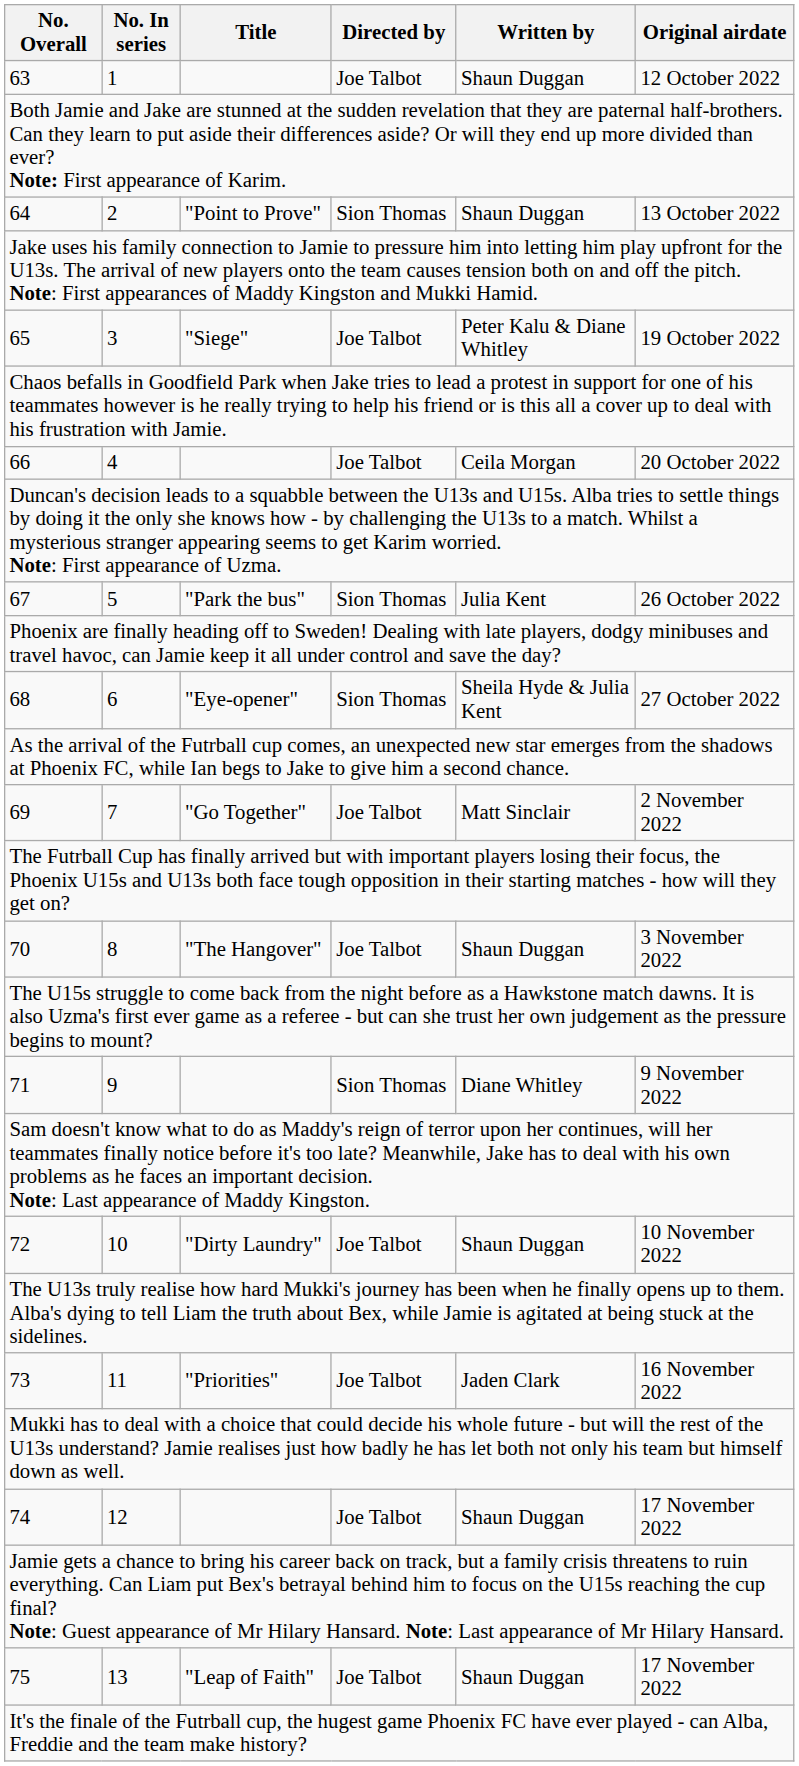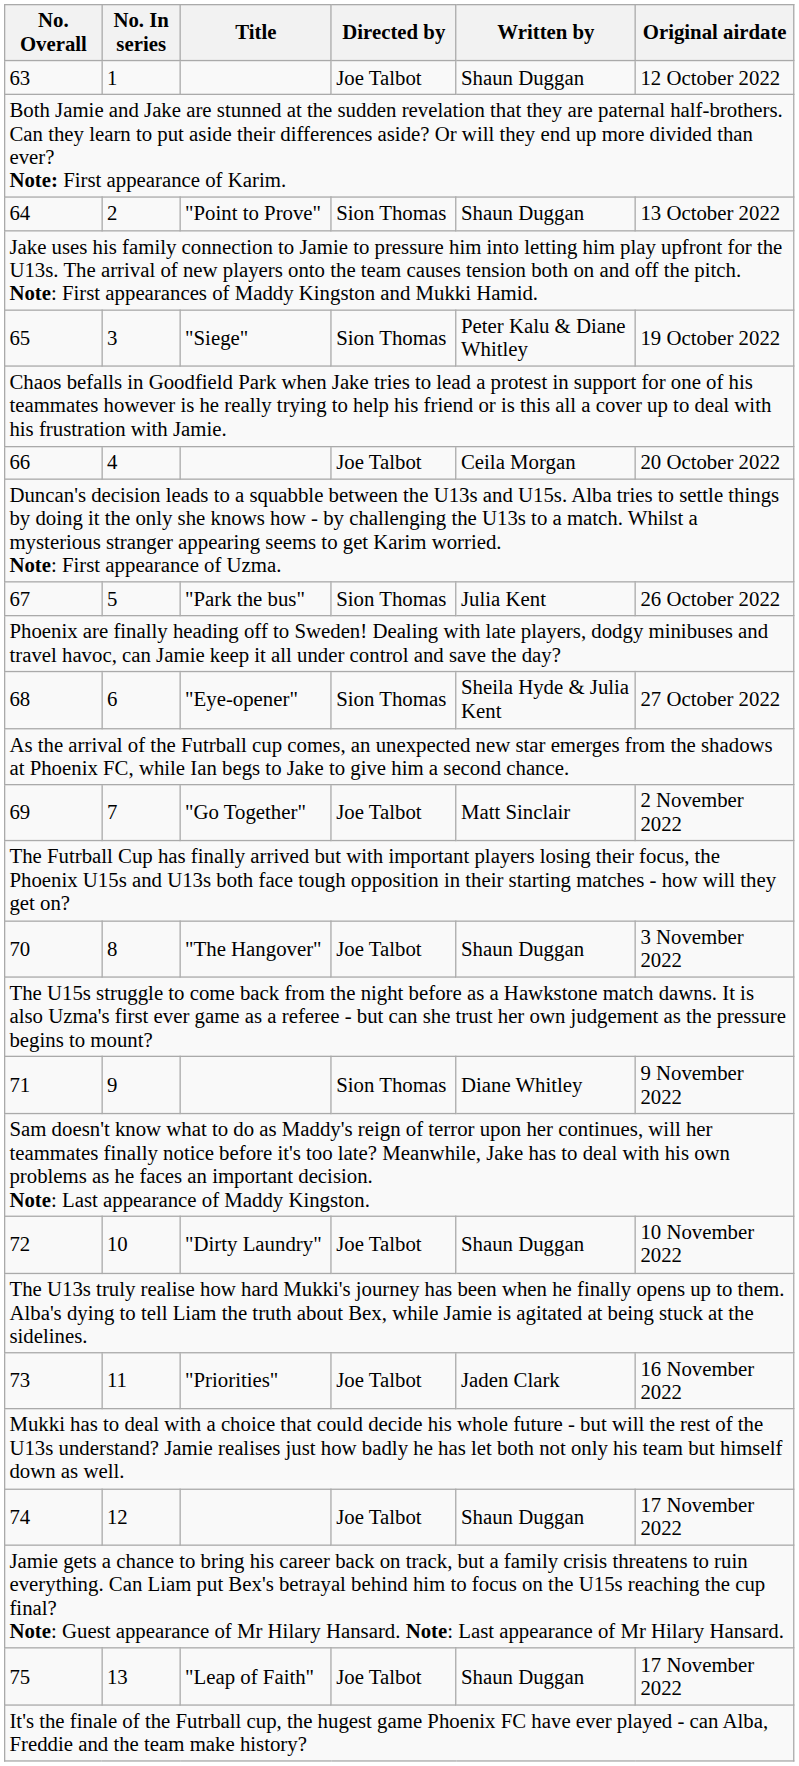 <table class="wikitable">
 <tr>
 <th>No.<br>Overall</th>
 <th>No. In<br>series</th>
 <th>Title</th>
 <th>Directed by</th>
 <th>Written by</th>
 <th>Original airdate</th>
 </tr>
 <tr>
 <td>63</td>
 <td>1</td>
 <td></td>
 <td>Joe Talbot</td>
 <td>Shaun Duggan</td>
 <td>12 October 2022</td>
 </tr>
 <tr>
 <td colspan="6">Both Jamie and Jake are stunned at the sudden revelation that they are paternal half-brothers. Can they learn to put aside their differences aside? Or will they end up more divided than ever?<br><strong>Note:</strong> First appearance of Karim.</td>
 </tr>
 <tr>
 <td>64</td>
 <td>2</td>
 <td>"Point to Prove"</td>
 <td>Sion Thomas</td>
 <td>Shaun Duggan</td>
 <td>13 October 2022</td>
 </tr>
 <tr>
 <td colspan="6">Jake uses his family connection to Jamie to pressure him into letting him play upfront for the U13s. The arrival of new players onto the team causes tension both on and off the pitch.<br><strong>Note</strong>: First appearances of Maddy Kingston and Mukki Hamid.</td>
 </tr>
 <tr>
 <td>65</td>
 <td>3</td>
 <td>"Siege"</td>
-<td>Joe Talbot</td>
+<td>Sion Thomas</td>
 <td>Peter Kalu & Diane Whitley</td>
 <td>19 October 2022</td>
 </tr>
 <tr>
 <td colspan="6">Chaos befalls in Goodfield Park when Jake tries to lead a protest in support for one of his teammates however is he really trying to help his friend or is this all a cover up to deal with his frustration with Jamie.</td>
 </tr>
 <tr>
 <td>66</td>
 <td>4</td>
 <td></td>
 <td>Joe Talbot</td>
 <td>Ceila Morgan</td>
 <td>20 October 2022</td>
 </tr>
 <tr>
 <td colspan="6">Duncan's decision leads to a squabble between the U13s and U15s. Alba tries to settle things by doing it the only she knows how - by challenging the U13s to a match. Whilst a mysterious stranger appearing seems to get Karim worried.<br><strong>Note</strong>: First appearance of Uzma.</td>
 </tr>
 <tr>
 <td>67</td>
 <td>5</td>
 <td>"Park the bus"</td>
 <td>Sion Thomas</td>
 <td>Julia Kent</td>
 <td>26 October 2022</td>
 </tr>
 <tr>
 <td colspan="6">Phoenix are finally heading off to Sweden! Dealing with late players, dodgy minibuses and travel havoc, can Jamie keep it all under control and save the day?</td>
 </tr>
 <tr>
 <td>68</td>
 <td>6</td>
 <td>"Eye-opener"</td>
 <td>Sion Thomas</td>
 <td>Sheila Hyde & Julia Kent</td>
 <td>27 October 2022</td>
 </tr>
 <tr>
 <td colspan="6">As the arrival of the Futrball cup comes, an unexpected new star emerges from the shadows at Phoenix FC, while Ian begs to Jake to give him a second chance.</td>
 </tr>
 <tr>
 <td>69</td>
 <td>7</td>
 <td>"Go Together"</td>
 <td>Joe Talbot</td>
 <td>Matt Sinclair</td>
 <td>2 November 2022</td>
 </tr>
 <tr>
 <td colspan="6">The Futrball Cup has finally arrived but with important players losing their focus, the Phoenix U15s and U13s both face tough opposition in their starting matches - how will they get on?</td>
 </tr>
 <tr>
 <td>70</td>
 <td>8</td>
 <td>"The Hangover"</td>
 <td>Joe Talbot</td>
 <td>Shaun Duggan</td>
 <td>3 November 2022</td>
 </tr>
 <tr>
 <td colspan="6">The U15s struggle to come back from the night before as a Hawkstone match dawns. It is also Uzma's first ever game as a referee - but can she trust her own judgement as the pressure begins to mount?</td>
 </tr>
 <tr>
 <td>71</td>
 <td>9</td>
 <td></td>
 <td>Sion Thomas</td>
 <td>Diane Whitley</td>
 <td>9 November 2022</td>
 </tr>
 <tr>
 <td colspan="6">Sam doesn't know what to do as Maddy's reign of terror upon her continues, will her teammates finally notice before it's too late? Meanwhile, Jake has to deal with his own problems as he faces an important decision.<br><strong>Note</strong>: Last appearance of Maddy Kingston.</td>
 </tr>
 <tr>
 <td>72</td>
 <td>10</td>
 <td>"Dirty Laundry"</td>
 <td>Joe Talbot</td>
 <td>Shaun Duggan</td>
 <td>10 November 2022</td>
 </tr>
 <tr>
 <td colspan="6">The U13s truly realise how hard Mukki's journey has been when he finally opens up to them. Alba's dying to tell Liam the truth about Bex, while Jamie is agitated at being stuck at the sidelines.</td>
 </tr>
 <tr>
 <td>73</td>
 <td>11</td>
 <td>"Priorities"</td>
 <td>Joe Talbot</td>
 <td>Jaden Clark</td>
 <td>16 November 2022</td>
 </tr>
 <tr>
 <td colspan="6">Mukki has to deal with a choice that could decide his whole future - but will the rest of the U13s understand? Jamie realises just how badly he has let both not only his team but himself down as well.</td>
 </tr>
 <tr>
 <td>74</td>
 <td>12</td>
 <td></td>
 <td>Joe Talbot</td>
 <td>Shaun Duggan</td>
 <td>17 November 2022</td>
 </tr>
 <tr>
 <td colspan="6">Jamie gets a chance to bring his career back on track, but a family crisis threatens to ruin everything. Can Liam put Bex's betrayal behind him to focus on the U15s reaching the cup final?<br><strong>Note</strong>: Guest appearance of Mr Hilary Hansard. <strong>Note</strong>: Last appearance of Mr Hilary Hansard.</td>
 </tr>
 <tr>
 <td>75</td>
 <td>13</td>
 <td>"Leap of Faith"</td>
 <td>Joe Talbot</td>
 <td>Shaun Duggan</td>
 <td>17 November 2022</td>
 </tr>
 <tr>
 <td colspan="6">It's the finale of the Futrball cup, the hugest game Phoenix FC have ever played - can Alba, Freddie and the team make history?</td>
 </tr>
 </table>
